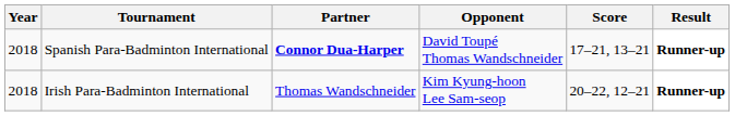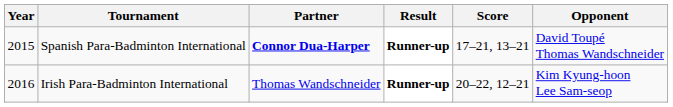 <table class="sortable wikitable" style="font-size: 90%;">
 <tr>
 <th>Year</th>
 <th>Tournament</th>
 <th>Partner</th>
+<th>Result</th>
+<th>Score</th>
 <th>Opponent</th>
-<th>Score</th>
-<th>Result</th>
 </tr>
 <tr>
-<td align="center">2018</td>
+<td align="center">2015</td>
 <td align="left">Spanish Para-Badminton International</td>
 <td><strong> <a href='#'>Connor Dua-Harper</a></strong></td>
+<td style="text-align:left; background:white"> <strong>Runner-up</strong></td>
+<td align="left">17–21, 13–21</td>
 <td align="left"> <a href='#'>David Toupé</a> <br> <a href='#'>Thomas Wandschneider</a></td>
-<td align="left">17–21, 13–21</td>
-<td style="text-align:left; background:white"> <strong>Runner-up</strong></td>
 </tr>
 <tr>
-<td align="center">2018</td>
+<td align="center">2016</td>
 <td align="left">Irish Para-Badminton International</td>
 <td> <a href='#'>Thomas Wandschneider</a></td>
+<td style="text-align:left; background:white"> <strong>Runner-up</strong></td>
+<td align="left">20–22, 12–21</td>
 <td align="left"> <a href='#'>Kim Kyung-hoon</a><br> <a href='#'>Lee Sam-seop</a></td>
-<td align="left">20–22, 12–21</td>
-<td style="text-align:left; background:white"> <strong>Runner-up</strong></td>
 </tr>
 </table>
